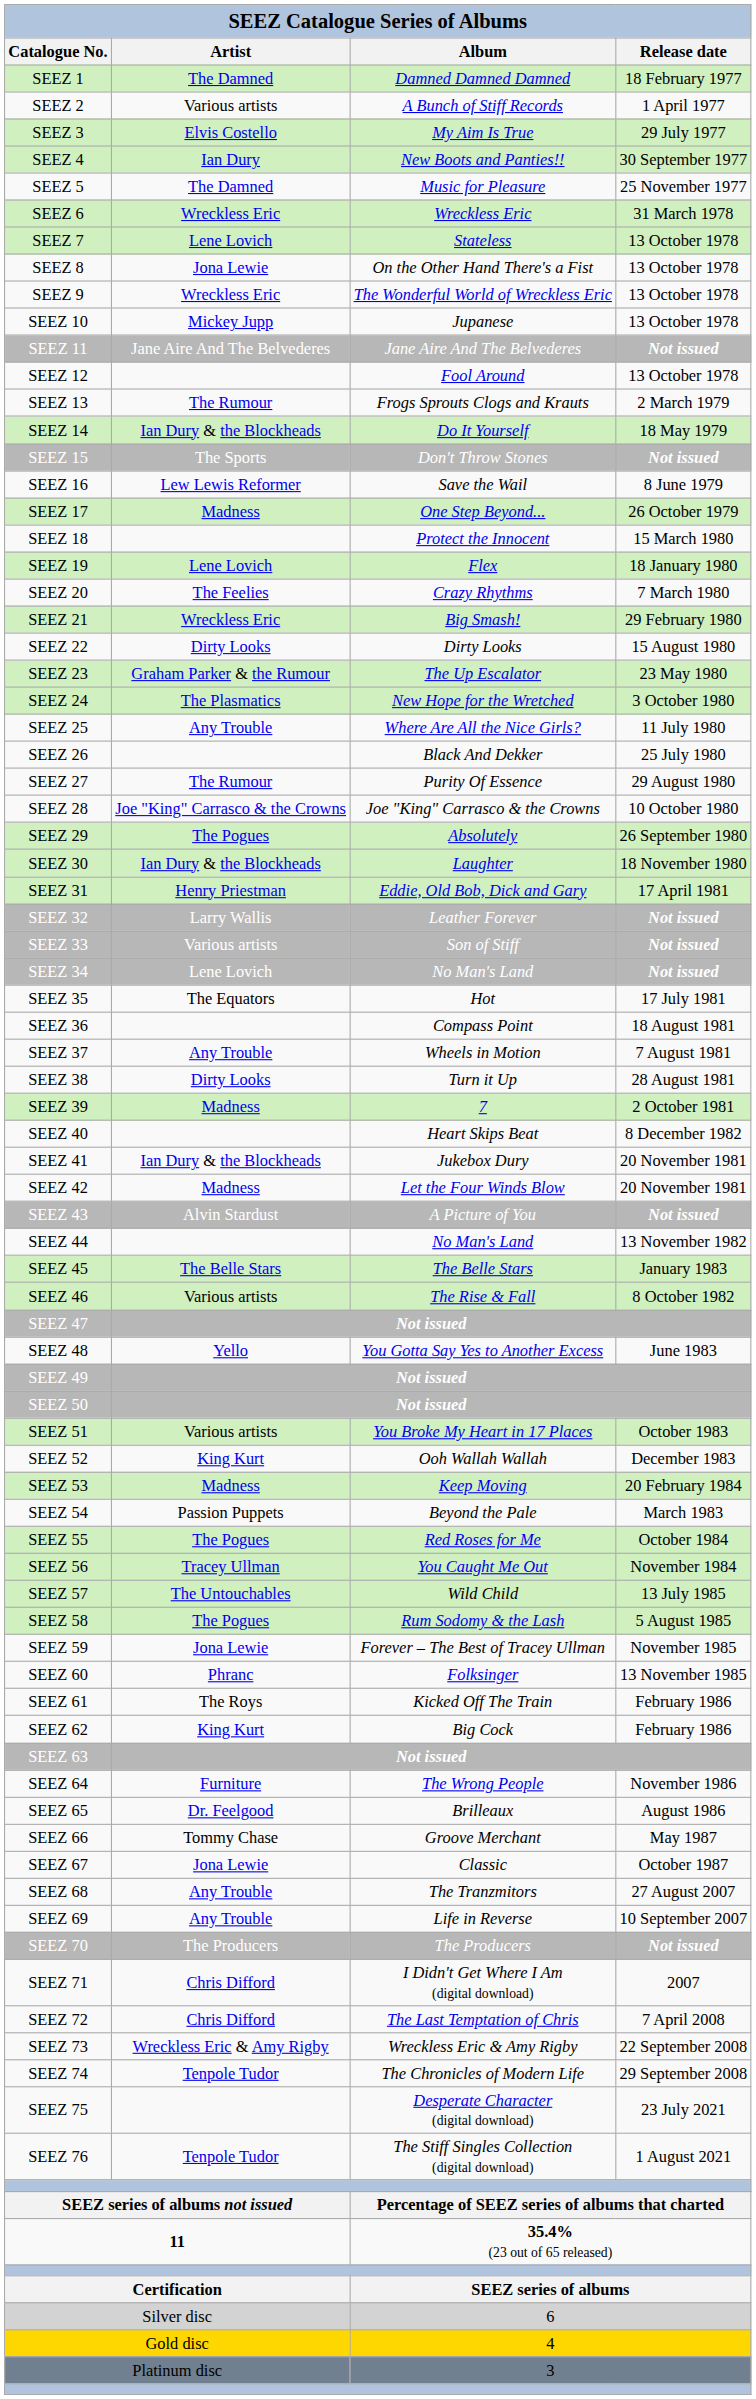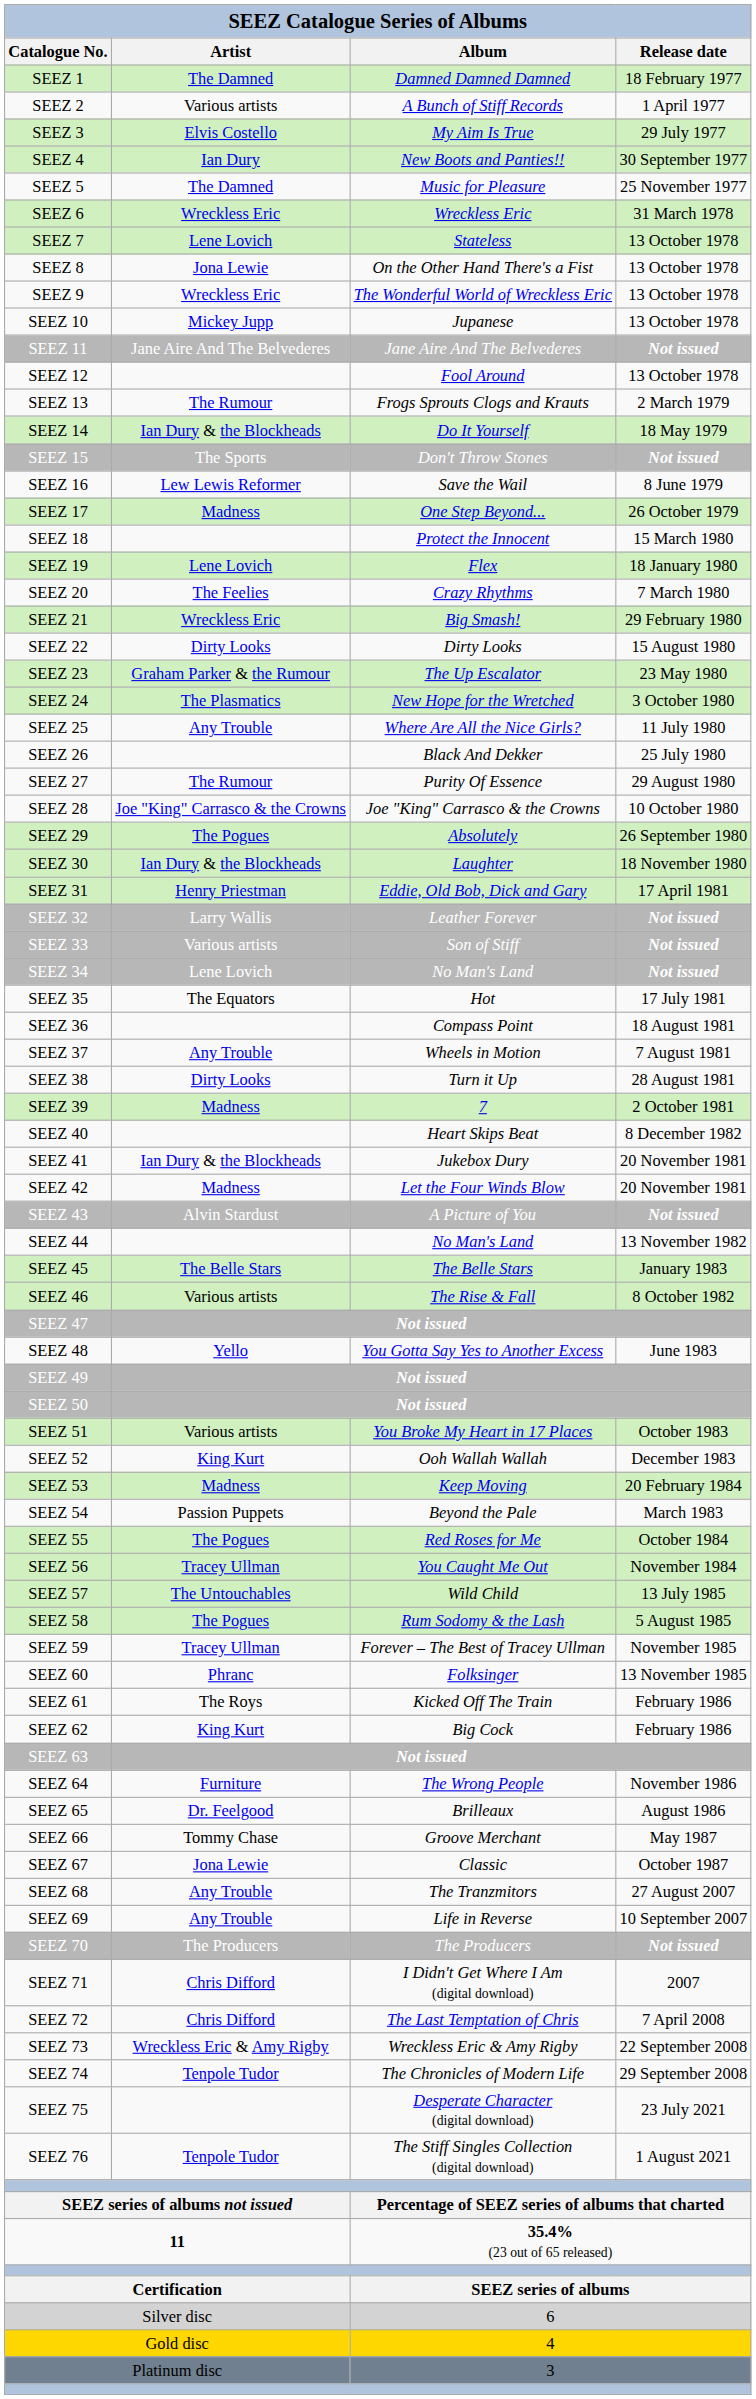 <table class="wikitable" style=" text-align:center; font-size:95%;">
 <tr align='center' bgcolor="lightsteelblue" style="color:black;font-size:125%;">
 <td colspan=4><strong>SEEZ Catalogue Series of Albums</strong></td>
 </tr>
 <tr>
 <th>Catalogue No.</th>
 <th>Artist</th>
 <th>Album</th>
 <th>Release date</th>
 </tr>
 <tr style="background:#D0F0C0">
 <td>SEEZ 1</td>
 <td><a href='#'>The Damned</a></td>
 <td><em><a href='#'>Damned Damned Damned</a></em></td>
 <td>18 February 1977</td>
 </tr>
 <tr>
 <td>SEEZ 2</td>
 <td>Various artists</td>
 <td><em><a href='#'>A Bunch of Stiff Records</a></em></td>
 <td>1 April 1977</td>
 </tr>
 <tr style="background:#D0F0C0">
 <td>SEEZ 3</td>
 <td><a href='#'>Elvis Costello</a></td>
 <td> <em><a href='#'>My Aim Is True</a></em></td>
 <td>29 July 1977</td>
 </tr>
 <tr style="background:#D0F0C0">
 <td>SEEZ 4</td>
 <td><a href='#'>Ian Dury</a></td>
 <td> <em><a href='#'>New Boots and Panties!!</a></em></td>
 <td>30 September 1977</td>
 </tr>
 <tr>
 <td>SEEZ 5</td>
 <td><a href='#'>The Damned</a></td>
 <td><em><a href='#'>Music for Pleasure</a></em></td>
 <td>25 November 1977</td>
 </tr>
 <tr style="background:#D0F0C0">
 <td>SEEZ 6</td>
 <td><a href='#'>Wreckless Eric</a></td>
 <td><em><a href='#'>Wreckless Eric</a></em></td>
 <td>31 March 1978</td>
 </tr>
 <tr style="background:#D0F0C0">
 <td>SEEZ 7</td>
 <td><a href='#'>Lene Lovich</a></td>
 <td><em><a href='#'>Stateless</a></em></td>
 <td>13 October 1978</td>
 </tr>
 <tr>
 <td>SEEZ 8</td>
 <td><a href='#'>Jona Lewie</a></td>
 <td><em>On the Other Hand There's a Fist</em></td>
 <td>13 October 1978</td>
 </tr>
 <tr>
 <td>SEEZ 9</td>
 <td><a href='#'>Wreckless Eric</a></td>
 <td><em><a href='#'>The Wonderful World of Wreckless Eric</a></em></td>
 <td>13 October 1978</td>
 </tr>
 <tr>
 <td>SEEZ 10</td>
 <td><a href='#'>Mickey Jupp</a></td>
 <td><em>Jupanese</em></td>
 <td>13 October 1978</td>
 </tr>
 <tr align='center' bgcolor="#b7b7b7" style="color:white;">
 <td>SEEZ 11</td>
 <td>Jane Aire And The Belvederes</td>
 <td><em>Jane Aire And The Belvederes</em></td>
 <td><strong><em>Not issued</em></strong></td>
 </tr>
 <tr>
 <td>SEEZ 12</td>
 <td></td>
 <td><em><a href='#'>Fool Around</a></em></td>
 <td>13 October 1978</td>
 </tr>
 <tr>
 <td>SEEZ 13</td>
 <td><a href='#'>The Rumour</a></td>
 <td><em>Frogs Sprouts Clogs and Krauts</em></td>
 <td>2 March 1979</td>
 </tr>
 <tr style="background:#D0F0C0">
 <td>SEEZ 14</td>
 <td><a href='#'>Ian Dury</a> & <a href='#'>the Blockheads</a></td>
 <td> <em><a href='#'>Do It Yourself</a></em></td>
 <td>18 May 1979</td>
 </tr>
 <tr align='center' bgcolor="#b7b7b7" style="color:white;">
 <td>SEEZ 15</td>
 <td>The Sports</td>
 <td><em>Don't Throw Stones</em></td>
 <td><strong><em>Not issued</em></strong></td>
 </tr>
 <tr>
 <td>SEEZ 16</td>
 <td><a href='#'>Lew Lewis Reformer</a></td>
 <td><em>Save the Wail</em></td>
 <td>8 June 1979</td>
 </tr>
 <tr style="background:#D0F0C0">
 <td>SEEZ 17</td>
 <td><a href='#'>Madness</a></td>
 <td> <em><a href='#'>One Step Beyond...</a></em></td>
 <td>26 October 1979</td>
 </tr>
 <tr>
 <td>SEEZ 18</td>
 <td></td>
 <td><em><a href='#'>Protect the Innocent</a></em></td>
 <td>15 March 1980</td>
 </tr>
 <tr style="background:#D0F0C0">
 <td>SEEZ 19</td>
 <td><a href='#'>Lene Lovich</a></td>
 <td><em><a href='#'>Flex</a></em></td>
 <td>18 January 1980</td>
 </tr>
 <tr>
 <td>SEEZ 20</td>
 <td><a href='#'>The Feelies</a></td>
 <td><em><a href='#'>Crazy Rhythms</a></em></td>
 <td>7 March 1980</td>
 </tr>
 <tr style="background:#D0F0C0">
 <td>SEEZ 21</td>
 <td><a href='#'>Wreckless Eric</a></td>
 <td><em><a href='#'>Big Smash!</a></em></td>
 <td>29 February 1980</td>
 </tr>
 <tr>
 <td>SEEZ 22</td>
 <td><a href='#'>Dirty Looks</a></td>
 <td><em>Dirty Looks</em></td>
 <td>15 August 1980</td>
 </tr>
 <tr style="background:#D0F0C0">
 <td>SEEZ 23</td>
 <td><a href='#'>Graham Parker</a> & <a href='#'>the Rumour</a></td>
 <td><em><a href='#'>The Up Escalator</a></em></td>
 <td>23 May 1980</td>
 </tr>
 <tr style="background:#D0F0C0">
 <td>SEEZ 24</td>
 <td><a href='#'>The Plasmatics</a></td>
 <td><em><a href='#'>New Hope for the Wretched</a></em></td>
 <td>3 October 1980</td>
 </tr>
 <tr>
 <td>SEEZ 25</td>
 <td><a href='#'>Any Trouble</a></td>
 <td><em><a href='#'>Where Are All the Nice Girls?</a></em></td>
 <td>11 July 1980</td>
 </tr>
 <tr>
 <td>SEEZ 26</td>
 <td></td>
 <td><em>Black And Dekker</em></td>
 <td>25 July 1980</td>
 </tr>
 <tr>
 <td>SEEZ 27</td>
 <td><a href='#'>The Rumour</a></td>
 <td><em>Purity Of Essence</em></td>
 <td>29 August 1980</td>
 </tr>
 <tr>
 <td>SEEZ 28</td>
 <td><a href='#'>Joe "King" Carrasco & the Crowns</a></td>
 <td><em>Joe "King" Carrasco & the Crowns</em></td>
 <td>10 October 1980</td>
 </tr>
 <tr style="background:#D0F0C0">
 <td>SEEZ 29</td>
 <td><a href='#'>The Pogues</a></td>
 <td> <em><a href='#'>Absolutely</a></em></td>
 <td>26 September 1980</td>
 </tr>
 <tr style="background:#D0F0C0">
 <td>SEEZ 30</td>
 <td><a href='#'>Ian Dury</a> & <a href='#'>the Blockheads</a></td>
 <td> <em><a href='#'>Laughter</a></em></td>
 <td>18 November 1980</td>
 </tr>
 <tr style="background:#D0F0C0">
 <td>SEEZ 31</td>
 <td><a href='#'>Henry Priestman</a></td>
 <td><em><a href='#'>Eddie, Old Bob, Dick and Gary</a></em></td>
 <td>17 April 1981</td>
 </tr>
 <tr align='center' bgcolor="#b7b7b7" style="color:white;">
 <td>SEEZ 32</td>
 <td>Larry Wallis</td>
 <td><em>Leather Forever</em></td>
 <td><strong><em>Not issued</em></strong></td>
 </tr>
 <tr align='center' bgcolor="#b7b7b7" style="color:white;">
 <td>SEEZ 33</td>
 <td>Various artists</td>
 <td><em>Son of Stiff</em></td>
 <td><strong><em>Not issued</em></strong></td>
 </tr>
 <tr align='center' bgcolor="#b7b7b7" style="color:white;">
 <td>SEEZ 34</td>
 <td>Lene Lovich</td>
 <td><em>No Man's Land</em></td>
 <td><strong><em>Not issued</em></strong></td>
 </tr>
 <tr>
 <td>SEEZ 35</td>
 <td>The Equators</td>
 <td><em>Hot</em></td>
 <td>17 July 1981</td>
 </tr>
 <tr>
 <td>SEEZ 36</td>
 <td></td>
 <td><em>Compass Point</em></td>
 <td>18 August 1981</td>
 </tr>
 <tr>
 <td>SEEZ 37</td>
 <td><a href='#'>Any Trouble</a></td>
 <td><em>Wheels in Motion</em></td>
 <td>7 August 1981</td>
 </tr>
 <tr>
 <td>SEEZ 38</td>
 <td><a href='#'>Dirty Looks</a></td>
 <td><em>Turn it Up</em></td>
 <td>28 August 1981</td>
 </tr>
 <tr style="background:#D0F0C0">
 <td>SEEZ 39</td>
 <td><a href='#'>Madness</a></td>
 <td> <em><a href='#'>7</a></em></td>
 <td>2 October 1981</td>
 </tr>
 <tr>
 <td>SEEZ 40</td>
 <td></td>
 <td><em>Heart Skips Beat</em></td>
 <td>8 December 1982</td>
 </tr>
 <tr>
 <td>SEEZ 41</td>
 <td><a href='#'>Ian Dury</a> & <a href='#'>the Blockheads</a></td>
 <td><em>Jukebox Dury</em></td>
 <td>20 November 1981</td>
 </tr>
 <tr>
 <td>SEEZ 42</td>
 <td><a href='#'>Madness</a></td>
 <td><em><a href='#'>Let the Four Winds Blow</a></em></td>
 <td>20 November 1981</td>
 </tr>
 <tr align='center' bgcolor="#b7b7b7" style="color:white;">
 <td>SEEZ 43</td>
 <td>Alvin Stardust</td>
 <td><em>A Picture of You</em></td>
 <td><strong><em>Not issued</em></strong></td>
 </tr>
 <tr>
 <td>SEEZ 44</td>
 <td></td>
 <td><em><a href='#'>No Man's Land</a></em></td>
 <td>13 November 1982</td>
 </tr>
 <tr style="background:#D0F0C0">
 <td>SEEZ 45</td>
 <td><a href='#'>The Belle Stars</a></td>
 <td> <em><a href='#'>The Belle Stars</a></em></td>
 <td>January 1983</td>
 </tr>
 <tr style="background:#D0F0C0">
 <td>SEEZ 46</td>
 <td>Various artists</td>
 <td> <em><a href='#'>The Rise & Fall</a></em></td>
 <td>8 October 1982</td>
 </tr>
 <tr align='center' bgcolor="#b7b7b7" style="color:white;">
 <td>SEEZ 47</td>
 <td colspan=3 align=center><strong><em>Not issued</em></strong></td>
 </tr>
 <tr>
 <td>SEEZ 48</td>
 <td><a href='#'>Yello</a></td>
 <td><em><a href='#'>You Gotta Say Yes to Another Excess</a></em></td>
 <td>June 1983</td>
 </tr>
 <tr align='center' bgcolor="#b7b7b7" style="color:white;">
 <td>SEEZ 49</td>
 <td colspan=3 align=center><strong><em>Not issued</em></strong></td>
 </tr>
 <tr align='center' bgcolor="#b7b7b7" style="color:white;">
 <td>SEEZ 50</td>
 <td colspan=3 align=center><strong><em>Not issued</em></strong></td>
 </tr>
 <tr style="background:#D0F0C0">
 <td>SEEZ 51</td>
 <td>Various artists</td>
 <td> <em><a href='#'>You Broke My Heart in 17 Places</a></em></td>
 <td>October 1983</td>
 </tr>
 <tr>
 <td>SEEZ 52</td>
 <td><a href='#'>King Kurt</a></td>
 <td><em>Ooh Wallah Wallah</em></td>
 <td>December 1983</td>
 </tr>
 <tr style="background:#D0F0C0">
 <td>SEEZ 53</td>
 <td><a href='#'>Madness</a></td>
 <td> <em><a href='#'>Keep Moving</a></em></td>
 <td>20 February 1984</td>
 </tr>
 <tr>
 <td>SEEZ 54</td>
 <td>Passion Puppets</td>
 <td><em>Beyond the Pale</em></td>
 <td>March 1983</td>
 </tr>
 <tr style="background:#D0F0C0">
 <td>SEEZ 55</td>
 <td><a href='#'>The Pogues</a></td>
 <td> <em><a href='#'>Red Roses for Me</a></em></td>
 <td>October 1984</td>
 </tr>
 <tr style="background:#D0F0C0">
 <td>SEEZ 56</td>
 <td><a href='#'>Tracey Ullman</a></td>
 <td><em><a href='#'>You Caught Me Out</a></em></td>
 <td>November 1984</td>
 </tr>
 <tr style="background:#D0F0C0">
 <td>SEEZ 57</td>
 <td><a href='#'>The Untouchables</a></td>
 <td><em>Wild Child</em></td>
 <td>13 July 1985</td>
 </tr>
 <tr style="background:#D0F0C0">
 <td>SEEZ 58</td>
 <td><a href='#'>The Pogues</a></td>
 <td> <em><a href='#'>Rum Sodomy & the Lash</a></em></td>
 <td>5 August 1985</td>
 </tr>
 <tr>
 <td>SEEZ 59</td>
-<td><a href='#'>Jona Lewie</a></td>
+<td><a href='#'>Tracey Ullman</a></td>
 <td><em>Forever – The Best of Tracey Ullman</em></td>
 <td>November 1985</td>
 </tr>
 <tr>
 <td>SEEZ 60</td>
 <td><a href='#'>Phranc</a></td>
 <td><em><a href='#'>Folksinger</a></em></td>
 <td>13 November 1985</td>
 </tr>
 <tr>
 <td>SEEZ 61</td>
 <td>The Roys</td>
 <td><em>Kicked Off The Train</em></td>
 <td>February 1986</td>
 </tr>
 <tr>
 <td>SEEZ 62</td>
 <td><a href='#'>King Kurt</a></td>
 <td><em>Big Cock</em></td>
 <td>February 1986</td>
 </tr>
 <tr align='center' bgcolor="#b7b7b7" style="color:white;">
 <td>SEEZ 63</td>
 <td colspan=3 align=center><strong><em>Not issued</em></strong></td>
 </tr>
 <tr>
 <td>SEEZ 64</td>
 <td><a href='#'>Furniture</a></td>
 <td><em><a href='#'>The Wrong People</a></em></td>
 <td>November 1986</td>
 </tr>
 <tr>
 <td>SEEZ 65</td>
 <td><a href='#'>Dr. Feelgood</a></td>
 <td><em>Brilleaux</em></td>
 <td>August 1986</td>
 </tr>
 <tr>
 <td>SEEZ 66</td>
 <td>Tommy Chase</td>
 <td><em>Groove Merchant</em></td>
 <td>May 1987</td>
 </tr>
 <tr>
 <td>SEEZ 67</td>
 <td><a href='#'>Jona Lewie</a></td>
 <td><em>Classic</em></td>
 <td>October 1987</td>
 </tr>
 <tr>
 <td>SEEZ 68</td>
 <td><a href='#'>Any Trouble</a></td>
 <td><em>The Tranzmitors</em></td>
 <td>27 August 2007</td>
 </tr>
 <tr>
 <td>SEEZ 69</td>
 <td><a href='#'>Any Trouble</a></td>
 <td><em>Life in Reverse</em></td>
 <td>10 September 2007</td>
 </tr>
 <tr align='center' bgcolor="#b7b7b7" style="color:white;">
 <td>SEEZ 70</td>
 <td>The Producers</td>
 <td><em>The Producers</em></td>
 <td><strong><em>Not issued</em></strong></td>
 </tr>
 <tr>
 <td>SEEZ 71</td>
 <td><a href='#'>Chris Difford</a></td>
 <td><em>I Didn't Get Where I Am</em><br><small>(digital download)</small></td>
 <td>2007</td>
 </tr>
 <tr>
 <td>SEEZ 72</td>
 <td><a href='#'>Chris Difford</a></td>
 <td><em><a href='#'>The Last Temptation of Chris</a></em></td>
 <td>7 April 2008</td>
 </tr>
 <tr>
 <td>SEEZ 73</td>
 <td><a href='#'>Wreckless Eric</a> & <a href='#'>Amy Rigby</a></td>
 <td><em>Wreckless Eric & Amy Rigby</em></td>
 <td>22 September 2008</td>
 </tr>
 <tr>
 <td>SEEZ 74</td>
 <td><a href='#'>Tenpole Tudor</a></td>
 <td><em>The Chronicles of Modern Life</em></td>
 <td>29 September 2008</td>
 </tr>
 <tr>
 <td>SEEZ 75</td>
 <td></td>
 <td><em><a href='#'>Desperate Character</a></em><br><small>(digital download)</small></td>
 <td>23 July 2021</td>
 </tr>
 <tr>
 <td>SEEZ 76</td>
 <td><a href='#'>Tenpole Tudor</a></td>
 <td><em>The Stiff Singles Collection</em><br><small>(digital download)</small></td>
 <td>1 August 2021</td>
 </tr>
 <tr align='center' bgcolor="lightsteelblue" style="color:#b7b7b7;font-size:150%;">
 <td colspan=4></td>
 </tr>
 <tr>
 </tr>
 <tr>
 <th colspan=2>SEEZ series of albums <strong><em>not issued</em></strong></th>
 <th colspan=2>Percentage of SEEZ series of albums that charted</th>
 </tr>
 <tr>
 <td colspan=2><strong>11</strong></td>
 <td colspan="2"><strong>35.4%</strong><br><small>(23 out of 65 released)</small></td>
 </tr>
 <tr align='center' bgcolor="	lightsteelblue" style="color:#b7b7b7;font-size:150%;">
 <td colspan=4></td>
 </tr>
 <tr>
 <th colspan=2>Certification</th>
 <th colspan=2>SEEZ series of albums</th>
 </tr>
 <tr align='center' bgcolor="#D3D3D3">
 <td colspan=2> Silver disc</td>
 <td colspan="2">6</td>
 </tr>
 <tr align='center' bgcolor="#FFD700">
 <td colspan=2> Gold disc</td>
 <td colspan="2">4</td>
 </tr>
 <tr align='center' bgcolor="#708090">
 <td colspan=2><span>Platinum disc </span></td>
 <td colspan="2"><span>3</span></td>
 </tr>
 <tr align='center' bgcolor="lightsteelblue" style="color:black;font-size:150%;">
 <td colspan=4></td>
 </tr>
 </table>
